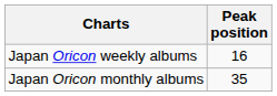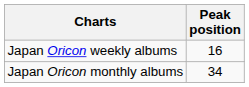 <table class="wikitable sortable">
 <tr>
 <th>Charts</th>
 <th>Peak<br>position</th>
 </tr>
 <tr>
 <td>Japan <em><a href='#'>Oricon</a></em> weekly albums</td>
 <td align="center">16</td>
 </tr>
 <tr>
 <td>Japan <em>Oricon</em> monthly albums</td>
-<td align="center">35</td>
+<td align="center">34</td>
 </tr>
 </table>
